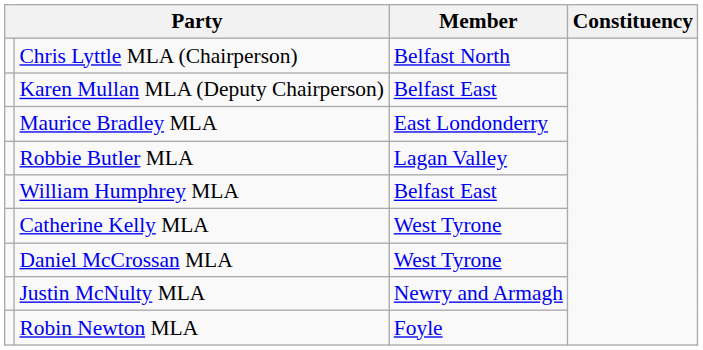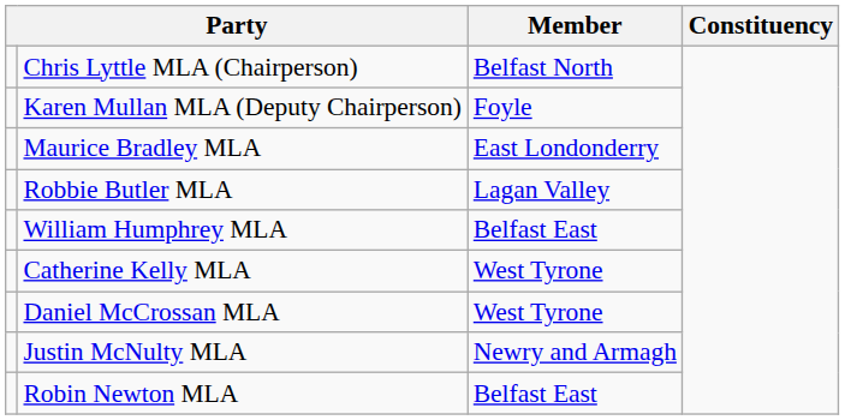 <table class="wikitable" border="1">
 <tr>
 <th colspan="2" scope="col">Party</th>
 <th scope="col">Member</th>
 <th scope="col">Constituency</th>
 </tr>
 <tr>
 <td></td>
 <td><a href='#'>Chris Lyttle</a> MLA (Chairperson)</td>
 <td><a href='#'>Belfast North</a></td>
 </tr>
 <tr>
 <td></td>
 <td><a href='#'>Karen Mullan</a> MLA (Deputy Chairperson)</td>
-<td><a href='#'>Belfast East</a></td>
+<td><a href='#'>Foyle</a></td>
 </tr>
 <tr>
 <td></td>
 <td><a href='#'>Maurice Bradley</a> MLA</td>
 <td><a href='#'>East Londonderry</a></td>
 </tr>
 <tr>
 <td></td>
 <td><a href='#'>Robbie Butler</a> MLA</td>
 <td><a href='#'>Lagan Valley</a></td>
 </tr>
 <tr>
 <td></td>
 <td><a href='#'>William Humphrey</a> MLA</td>
 <td><a href='#'>Belfast East</a></td>
 </tr>
 <tr>
 <td></td>
 <td><a href='#'>Catherine Kelly</a> MLA</td>
 <td><a href='#'>West Tyrone</a></td>
 </tr>
 <tr>
 <td></td>
 <td><a href='#'>Daniel McCrossan</a> MLA</td>
 <td><a href='#'>West Tyrone</a></td>
 </tr>
 <tr>
 <td></td>
 <td><a href='#'>Justin McNulty</a> MLA</td>
 <td><a href='#'>Newry and Armagh</a></td>
 </tr>
 <tr>
 <td></td>
 <td><a href='#'>Robin Newton</a> MLA</td>
-<td><a href='#'>Foyle</a></td>
+<td><a href='#'>Belfast East</a></td>
 </tr>
 </table>
